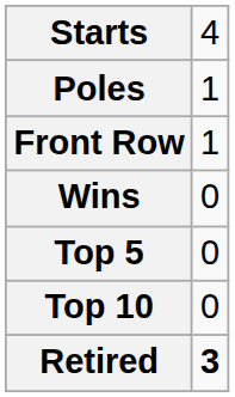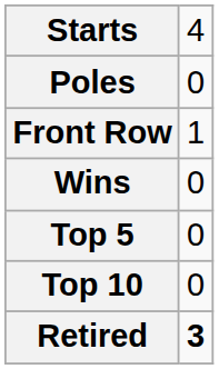 <table class="wikitable" style="text-align:center">
 <tr>
 <th>Starts</th>
 <td>4</td>
 </tr>
 <tr>
 <th>Poles</th>
-<td>1</td>
+<td>0</td>
 </tr>
 <tr>
 <th>Front Row</th>
 <td>1</td>
 </tr>
 <tr>
 <th>Wins</th>
 <td>0</td>
 </tr>
 <tr>
 <th>Top 5</th>
 <td>0</td>
 </tr>
 <tr>
 <th>Top 10</th>
 <td>0</td>
 </tr>
 <tr>
 <th>Retired</th>
 <td><strong>3</strong></td>
 </tr>
 </table>
